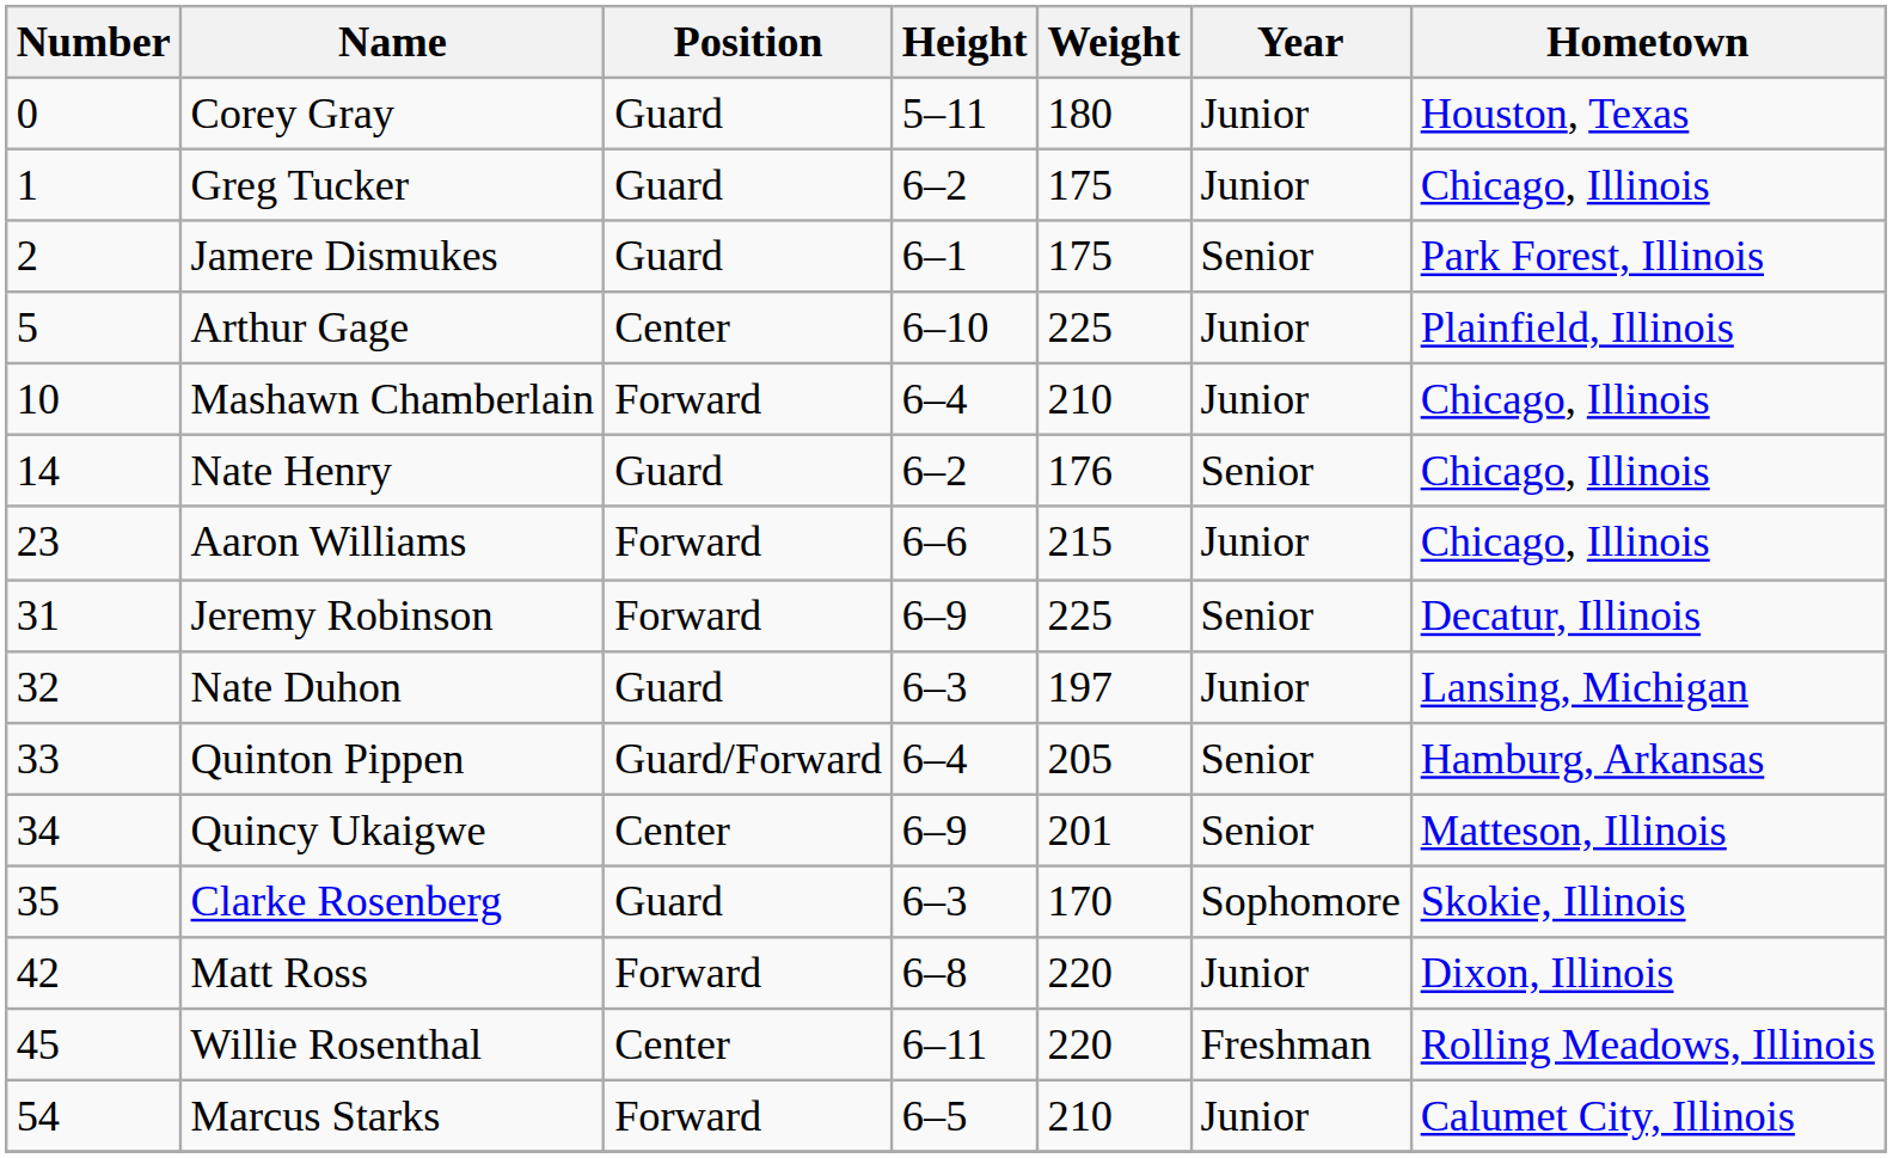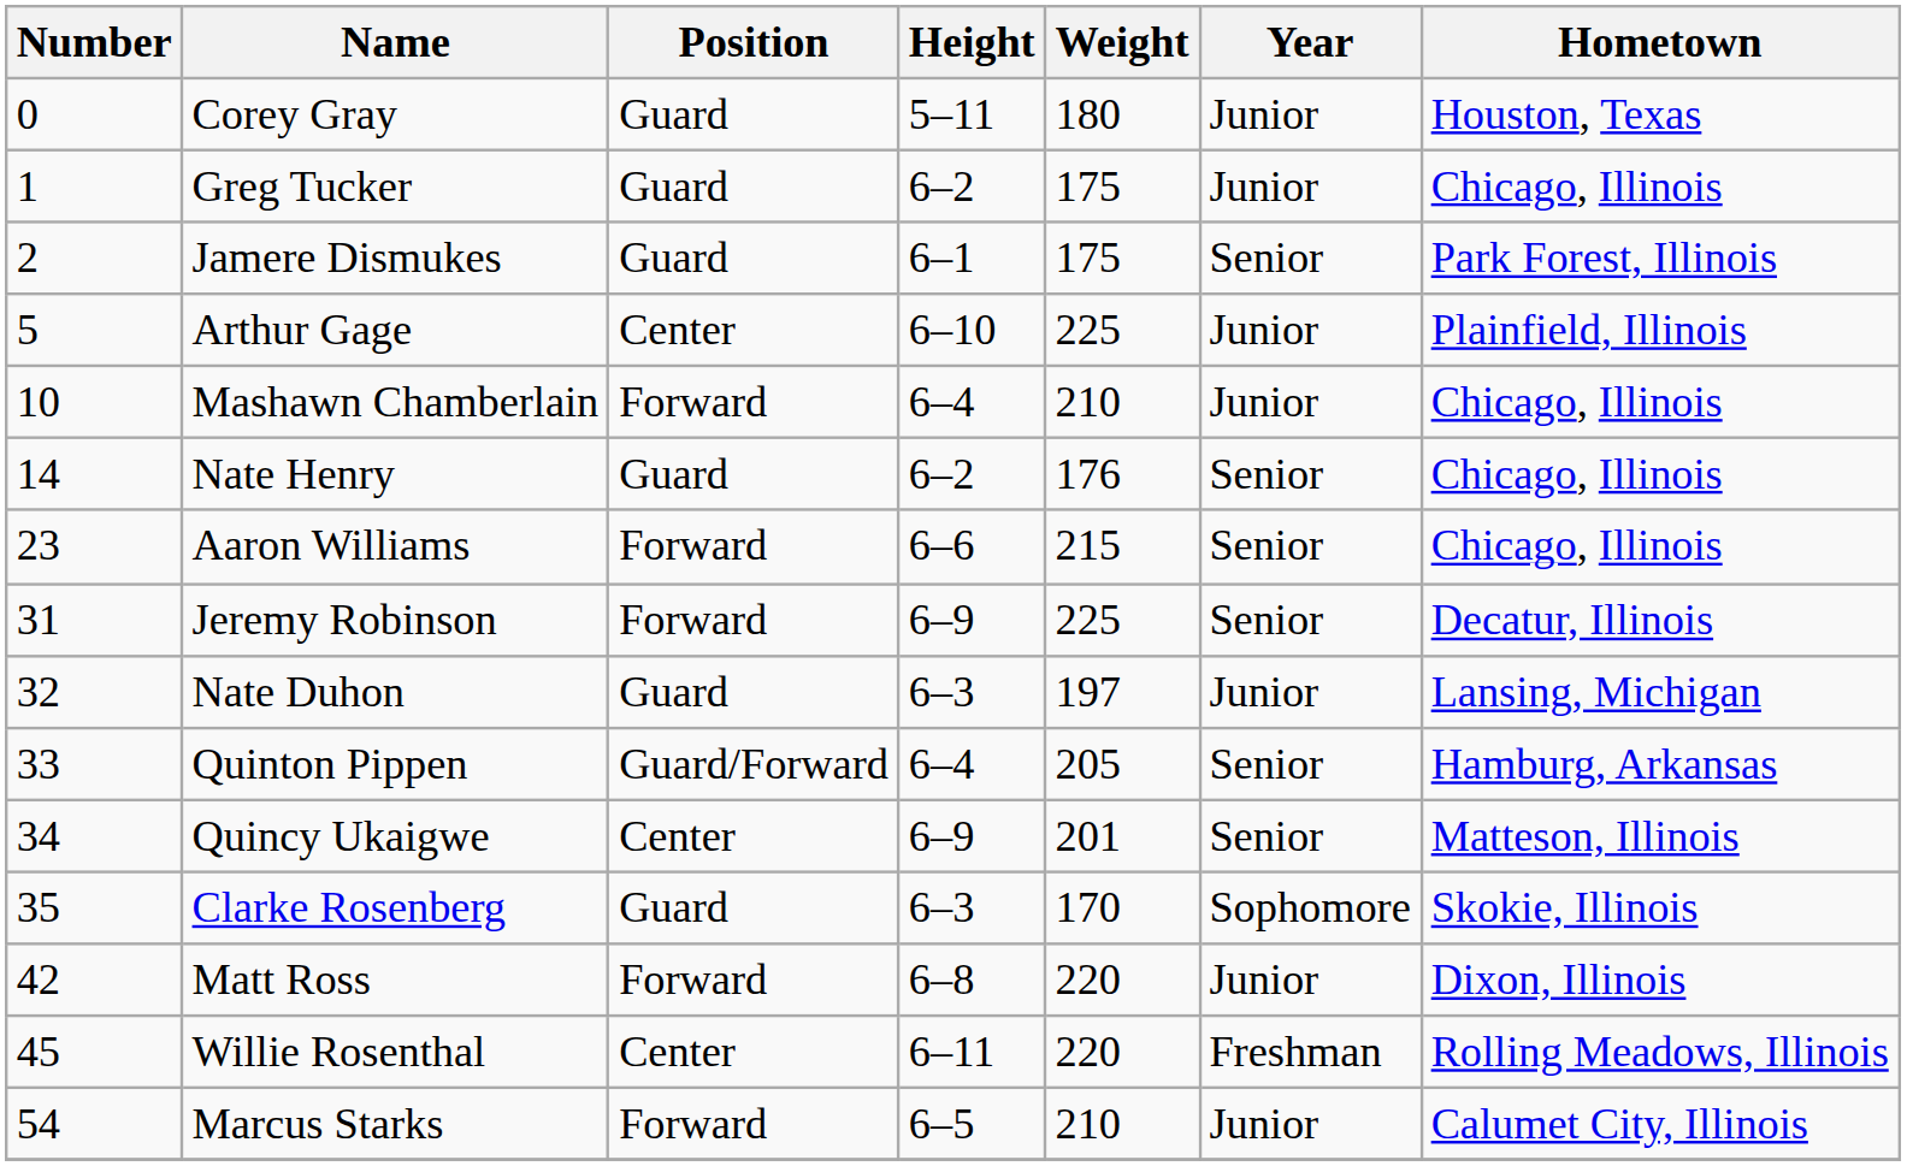 <table class="wikitable" style="font-size: 95%;">
 <tr>
 <th>Number</th>
 <th>Name</th>
 <th>Position</th>
 <th>Height</th>
 <th>Weight</th>
 <th>Year</th>
 <th>Hometown</th>
 </tr>
 <tr>
 <td>0</td>
 <td>Corey Gray</td>
 <td>Guard</td>
 <td>5–11</td>
 <td>180</td>
 <td>Junior</td>
 <td><a href='#'>Houston</a>, <a href='#'>Texas</a></td>
 </tr>
 <tr>
 <td>1</td>
 <td>Greg Tucker</td>
 <td>Guard</td>
 <td>6–2</td>
 <td>175</td>
 <td>Junior</td>
 <td><a href='#'>Chicago</a>, <a href='#'>Illinois</a></td>
 </tr>
 <tr>
 <td>2</td>
 <td>Jamere Dismukes</td>
 <td>Guard</td>
 <td>6–1</td>
 <td>175</td>
 <td>Senior</td>
 <td><a href='#'>Park Forest, Illinois</a></td>
 </tr>
 <tr>
 <td>5</td>
 <td>Arthur Gage</td>
 <td>Center</td>
 <td>6–10</td>
 <td>225</td>
 <td>Junior</td>
 <td><a href='#'>Plainfield, Illinois</a></td>
 </tr>
 <tr>
 <td>10</td>
 <td>Mashawn Chamberlain</td>
 <td>Forward</td>
 <td>6–4</td>
 <td>210</td>
 <td>Junior</td>
 <td><a href='#'>Chicago</a>, <a href='#'>Illinois</a></td>
 </tr>
 <tr>
 <td>14</td>
 <td>Nate Henry</td>
 <td>Guard</td>
 <td>6–2</td>
 <td>176</td>
 <td>Senior</td>
 <td><a href='#'>Chicago</a>, <a href='#'>Illinois</a></td>
 </tr>
 <tr>
 <td>23</td>
 <td>Aaron Williams</td>
 <td>Forward</td>
 <td>6–6</td>
 <td>215</td>
-<td>Junior</td>
+<td>Senior</td>
 <td><a href='#'>Chicago</a>, <a href='#'>Illinois</a></td>
 </tr>
 <tr>
 <td>31</td>
 <td>Jeremy Robinson</td>
 <td>Forward</td>
 <td>6–9</td>
 <td>225</td>
 <td>Senior</td>
 <td><a href='#'>Decatur, Illinois</a></td>
 </tr>
 <tr>
 <td>32</td>
 <td>Nate Duhon</td>
 <td>Guard</td>
 <td>6–3</td>
 <td>197</td>
 <td>Junior</td>
 <td><a href='#'>Lansing, Michigan</a></td>
 </tr>
 <tr>
 <td>33</td>
 <td>Quinton Pippen</td>
 <td>Guard/Forward</td>
 <td>6–4</td>
 <td>205</td>
 <td>Senior</td>
 <td><a href='#'>Hamburg, Arkansas</a></td>
 </tr>
 <tr>
 <td>34</td>
 <td>Quincy Ukaigwe</td>
 <td>Center</td>
 <td>6–9</td>
 <td>201</td>
 <td>Senior</td>
 <td><a href='#'>Matteson, Illinois</a></td>
 </tr>
 <tr>
 <td>35</td>
 <td><a href='#'>Clarke Rosenberg</a></td>
 <td>Guard</td>
 <td>6–3</td>
 <td>170</td>
 <td>Sophomore</td>
 <td><a href='#'>Skokie, Illinois</a></td>
 </tr>
 <tr>
 <td>42</td>
 <td>Matt Ross</td>
 <td>Forward</td>
 <td>6–8</td>
 <td>220</td>
 <td>Junior</td>
 <td><a href='#'>Dixon, Illinois</a></td>
 </tr>
 <tr>
 <td>45</td>
 <td>Willie Rosenthal</td>
 <td>Center</td>
 <td>6–11</td>
 <td>220</td>
 <td>Freshman</td>
 <td><a href='#'>Rolling Meadows, Illinois</a></td>
 </tr>
 <tr>
 <td>54</td>
 <td>Marcus Starks</td>
 <td>Forward</td>
 <td>6–5</td>
 <td>210</td>
 <td>Junior</td>
 <td><a href='#'>Calumet City, Illinois</a></td>
 </tr>
 <tr>
 </tr>
 </table>
